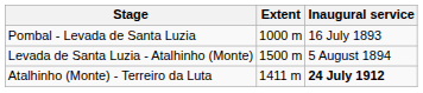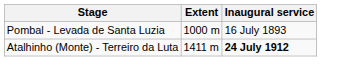 <table class=wikitable>
 <tr>
 <th>Stage</th>
 <th>Extent</th>
 <th>Inaugural service</th>
 </tr>
 <tr>
 <td>Pombal - Levada de Santa Luzia</td>
 <td>1000 m</td>
 <td>16 July 1893</td>
 </tr>
 <tr>
-<td>Levada de Santa Luzia - Atalhinho (Monte)</td>
-<td>1500 m</td>
-<td>5 August 1894</td>
-</tr>
-<tr>
 <td>Atalhinho (Monte) - Terreiro da Luta</td>
 <td>1411 m</td>
 <td><strong>24 July 1912</strong></td>
 </tr>
 </table>
